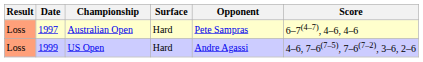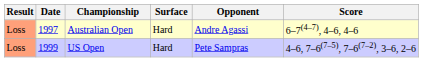 <table class="sortable wikitable">
 <tr>
 <th style="width:40px">Result</th>
 <th style="width:40px">Date</th>
 <th style="width:130px">Championship</th>
 <th style="width:60px">Surface</th>
 <th style="width:140px">Opponent</th>
 <th style="width:210px" class="unsortable">Score</th>
 </tr>
 <tr style="background:#ffffcc;">
 <td style="background:#ffa07a;">Loss</td>
 <td><a href='#'>1997</a></td>
 <td><a href='#'>Australian Open</a></td>
 <td>Hard</td>
-<td> <a href='#'>Pete Sampras</a></td>
+<td> <a href='#'>Andre Agassi</a></td>
 <td>6–7<sup>(4–7)</sup>, 4–6, 4–6</td>
 </tr>
 <tr style="background:#ccccff;">
 <td style="background:#ffa07a;">Loss</td>
 <td><a href='#'>1999</a></td>
 <td><a href='#'>US Open</a></td>
 <td>Hard</td>
-<td> <a href='#'>Andre Agassi</a></td>
+<td> <a href='#'>Pete Sampras</a></td>
 <td>4–6, 7–6<sup>(7–5)</sup>, 7–6<sup>(7–2)</sup>, 3–6, 2–6</td>
 </tr>
 </table>
